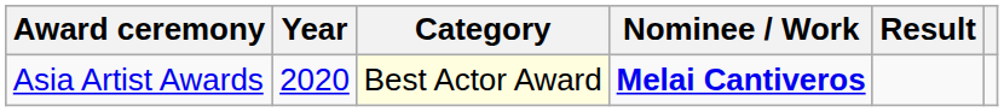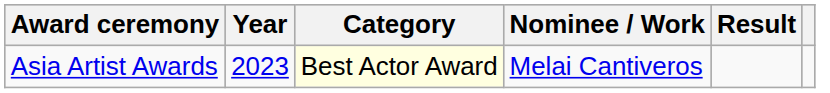 <table class="wikitable plainrowheaders sortable">
 <tr>
 <th scope="col">Award ceremony</th>
 <th scope="col">Year</th>
 <th scope="col">Category</th>
 <th scope="col">Nominee / Work</th>
 <th scope="col">Result</th>
 <th scope="col" class="unsortable"></th>
 </tr>
 <tr>
 <td><a href='#'>Asia Artist Awards</a></td>
-<td><a href='#'>2020</a></td>
+<td><a href='#'>2023</a></td>
 <td style="background: lightyellow;">Best Actor Award</td>
-<td><strong><a href='#'>Melai Cantiveros</a></strong></td>
+<td><a href='#'>Melai Cantiveros</a></td>
 <td></td>
 <td></td>
 </tr>
 </table>
